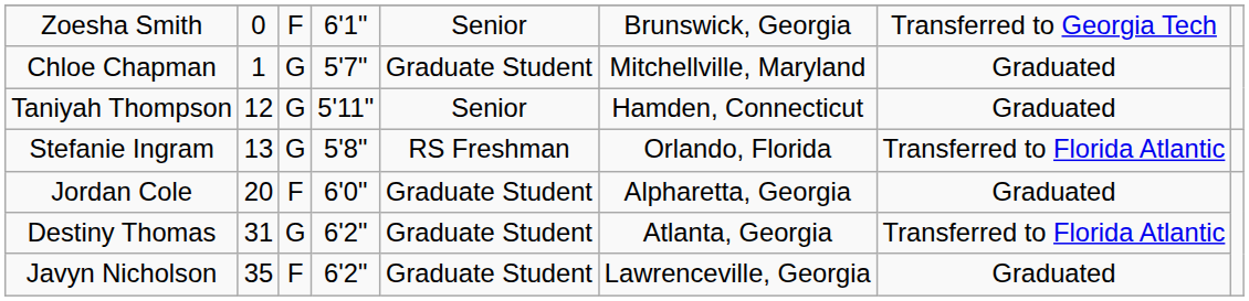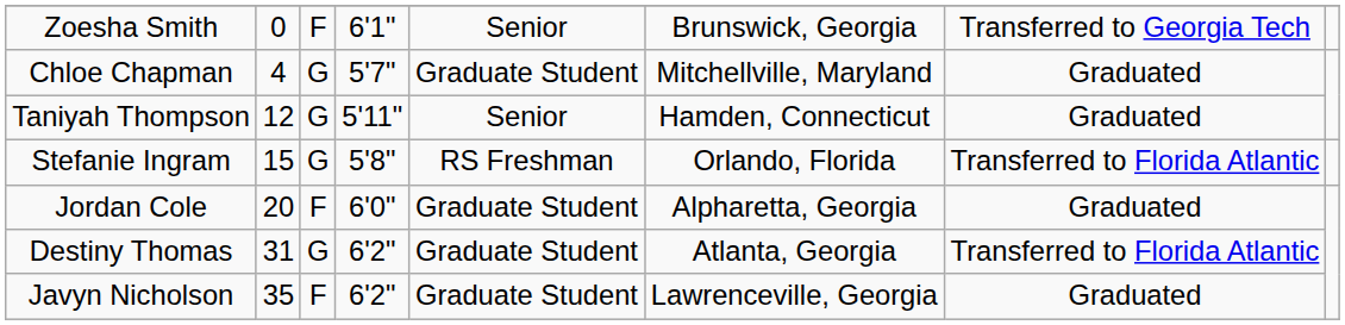 <table class="wikitable sortable" style="text-align: center">
 <tr align=center>
 </tr>
 <tr>
 <td>Zoesha Smith</td>
 <td>0</td>
 <td>F</td>
 <td>6'1"</td>
 <td>Senior</td>
 <td>Brunswick, Georgia</td>
 <td>Transferred to <a href='#'>Georgia Tech</a></td>
 <td></td>
 </tr>
 <tr>
 <td>Chloe Chapman</td>
-<td>1</td>
+<td>4</td>
 <td>G</td>
 <td>5'7"</td>
 <td>Graduate Student</td>
 <td>Mitchellville, Maryland</td>
 <td>Graduated</td>
 </tr>
 <tr>
 <td>Taniyah Thompson</td>
 <td>12</td>
 <td>G</td>
 <td>5'11"</td>
 <td>Senior</td>
 <td>Hamden, Connecticut</td>
 <td>Graduated</td>
 </tr>
 <tr>
 <td>Stefanie Ingram</td>
-<td>13</td>
+<td>15</td>
 <td>G</td>
 <td>5'8"</td>
 <td>RS Freshman</td>
 <td>Orlando, Florida</td>
 <td>Transferred to <a href='#'>Florida Atlantic</a></td>
 <td></td>
 </tr>
 <tr>
 <td>Jordan Cole</td>
 <td>20</td>
 <td>F</td>
 <td>6'0"</td>
 <td>Graduate Student</td>
 <td>Alpharetta, Georgia</td>
 <td>Graduated</td>
 </tr>
 <tr>
 <td>Destiny Thomas</td>
 <td>31</td>
 <td>G</td>
 <td>6'2"</td>
 <td>Graduate Student</td>
 <td>Atlanta, Georgia</td>
 <td>Transferred to <a href='#'>Florida Atlantic</a></td>
 </tr>
 <tr>
 <td>Javyn Nicholson</td>
 <td>35</td>
 <td>F</td>
 <td>6'2"</td>
 <td>Graduate Student</td>
 <td>Lawrenceville, Georgia</td>
 <td>Graduated</td>
 </tr>
 </table>
